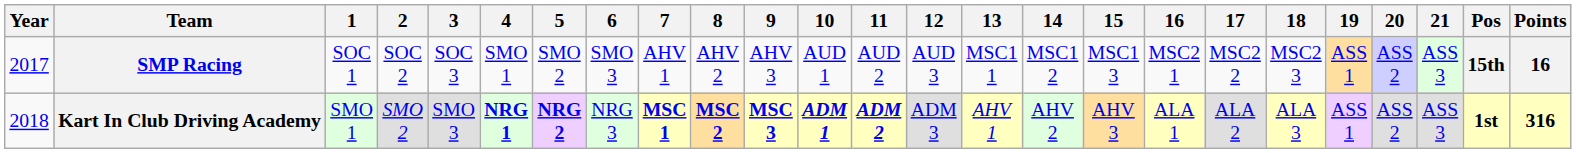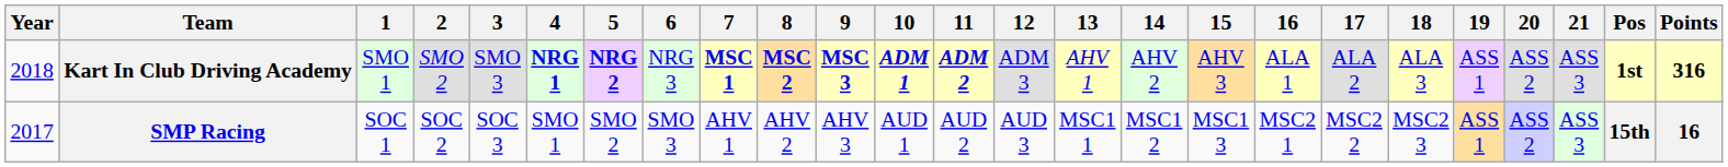 <table class="wikitable" style="text-align:center; font-size:85%">
 <tr>
 <th>Year</th>
 <th>Team</th>
 <th>1</th>
 <th>2</th>
 <th>3</th>
 <th>4</th>
 <th>5</th>
 <th>6</th>
 <th>7</th>
 <th>8</th>
 <th>9</th>
 <th>10</th>
 <th>11</th>
 <th>12</th>
 <th>13</th>
 <th>14</th>
 <th>15</th>
 <th>16</th>
 <th>17</th>
 <th>18</th>
 <th>19</th>
 <th>20</th>
 <th>21</th>
 <th>Pos</th>
 <th>Points</th>
 </tr>
 <tr>
+<td><a href='#'>2018</a></td>
+<th nowrap>Kart In Club Driving Academy</th>
+<td style="background:#DFFFDF;"><a href='#'>SMO<br>1</a><br></td>
+<td style="background:#DFDFDF;"><em><a href='#'>SMO<br>2</a></em><br></td>
+<td style="background:#DFDFDF;"><a href='#'>SMO<br>3</a><br></td>
+<td style="background:#DFFFDF;"><strong><a href='#'>NRG<br>1</a></strong><br></td>
+<td style="background:#EFCFFF;"><strong><a href='#'>NRG<br>2</a></strong><br></td>
+<td style="background:#DFFFDF;"><a href='#'>NRG<br>3</a><br></td>
+<td style="background:#FFFFBF;"><strong><a href='#'>MSC<br>1</a></strong><br></td>
+<td style="background:#FFDF9F;"><strong><a href='#'>MSC<br>2</a></strong><br></td>
+<td style="background:#FFFFBF;"><strong><a href='#'>MSC<br>3</a></strong><br></td>
+<td style="background:#FFFFBF;"><strong><em><a href='#'>ADM<br>1</a></em></strong><br></td>
+<td style="background:#FFFFBF;"><strong><em><a href='#'>ADM<br>2</a></em></strong><br></td>
+<td style="background:#DFDFDF;"><a href='#'>ADM<br>3</a><br></td>
+<td style="background:#FFFFBF;"><em><a href='#'>AHV<br>1</a></em><br></td>
+<td style="background:#DFFFDF;"><a href='#'>AHV<br>2</a><br></td>
+<td style="background:#FFDF9F;"><a href='#'>AHV<br>3</a><br></td>
+<td style="background:#FFFFBF;"><a href='#'>ALA<br>1</a><br></td>
+<td style="background:#DFDFDF;"><a href='#'>ALA<br>2</a><br></td>
+<td style="background:#FFFFBF;"><a href='#'>ALA<br>3</a><br></td>
+<td style="background:#EFCFFF;"><a href='#'>ASS<br>1</a><br></td>
+<td style="background:#DFDFDF;"><a href='#'>ASS<br>2</a><br></td>
+<td style="background:#DFDFDF;"><a href='#'>ASS<br>3</a><br></td>
+<th style="background:#FFFFBF;">1st</th>
+<th style="background:#FFFFBF;">316</th>
+</tr>
+<tr>
 <td><a href='#'>2017</a></td>
 <th nowrap><a href='#'>SMP Racing</a></th>
 <td style="background:#;"><a href='#'>SOC<br>1</a></td>
 <td style="background:#;"><a href='#'>SOC<br>2</a></td>
 <td style="background:#;"><a href='#'>SOC<br>3</a></td>
 <td style="background:#;"><a href='#'>SMO<br>1</a></td>
 <td style="background:#;"><a href='#'>SMO<br>2</a></td>
 <td style="background:#;"><a href='#'>SMO<br>3</a></td>
 <td style="background:#;"><a href='#'>AHV<br>1</a></td>
 <td style="background:#;"><a href='#'>AHV<br>2</a></td>
 <td style="background:#;"><a href='#'>AHV<br>3</a></td>
 <td style="background:#;"><a href='#'>AUD<br>1</a></td>
 <td style="background:#;"><a href='#'>AUD<br>2</a></td>
 <td style="background:#;"><a href='#'>AUD<br>3</a></td>
 <td style="background:#;"><a href='#'>MSC1<br>1</a></td>
 <td style="background:#;"><a href='#'>MSC1<br>2</a></td>
 <td style="background:#;"><a href='#'>MSC1<br>3</a></td>
 <td style="background:#;"><a href='#'>MSC2<br>1</a></td>
 <td style="background:#;"><a href='#'>MSC2<br>2</a></td>
 <td style="background:#;"><a href='#'>MSC2<br>3</a></td>
 <td style="background:#FFDF9F;"><a href='#'>ASS<br>1</a><br></td>
 <td style="background:#CFCFFF;"><a href='#'>ASS<br>2</a><br></td>
 <td style="background:#DFFFDF;"><a href='#'>ASS<br>3</a><br></td>
 <th>15th</th>
 <th>16</th>
 </tr>
-<tr>
-<td><a href='#'>2018</a></td>
-<th nowrap>Kart In Club Driving Academy</th>
-<td style="background:#DFFFDF;"><a href='#'>SMO<br>1</a><br></td>
-<td style="background:#DFDFDF;"><em><a href='#'>SMO<br>2</a></em><br></td>
-<td style="background:#DFDFDF;"><a href='#'>SMO<br>3</a><br></td>
-<td style="background:#DFFFDF;"><strong><a href='#'>NRG<br>1</a></strong><br></td>
-<td style="background:#EFCFFF;"><strong><a href='#'>NRG<br>2</a></strong><br></td>
-<td style="background:#DFFFDF;"><a href='#'>NRG<br>3</a><br></td>
-<td style="background:#FFFFBF;"><strong><a href='#'>MSC<br>1</a></strong><br></td>
-<td style="background:#FFDF9F;"><strong><a href='#'>MSC<br>2</a></strong><br></td>
-<td style="background:#FFFFBF;"><strong><a href='#'>MSC<br>3</a></strong><br></td>
-<td style="background:#FFFFBF;"><strong><em><a href='#'>ADM<br>1</a></em></strong><br></td>
-<td style="background:#FFFFBF;"><strong><em><a href='#'>ADM<br>2</a></em></strong><br></td>
-<td style="background:#DFDFDF;"><a href='#'>ADM<br>3</a><br></td>
-<td style="background:#FFFFBF;"><em><a href='#'>AHV<br>1</a></em><br></td>
-<td style="background:#DFFFDF;"><a href='#'>AHV<br>2</a><br></td>
-<td style="background:#FFDF9F;"><a href='#'>AHV<br>3</a><br></td>
-<td style="background:#FFFFBF;"><a href='#'>ALA<br>1</a><br></td>
-<td style="background:#DFDFDF;"><a href='#'>ALA<br>2</a><br></td>
-<td style="background:#FFFFBF;"><a href='#'>ALA<br>3</a><br></td>
-<td style="background:#EFCFFF;"><a href='#'>ASS<br>1</a><br></td>
-<td style="background:#DFDFDF;"><a href='#'>ASS<br>2</a><br></td>
-<td style="background:#DFDFDF;"><a href='#'>ASS<br>3</a><br></td>
-<th style="background:#FFFFBF;">1st</th>
-<th style="background:#FFFFBF;">316</th>
-</tr>
 </table>
